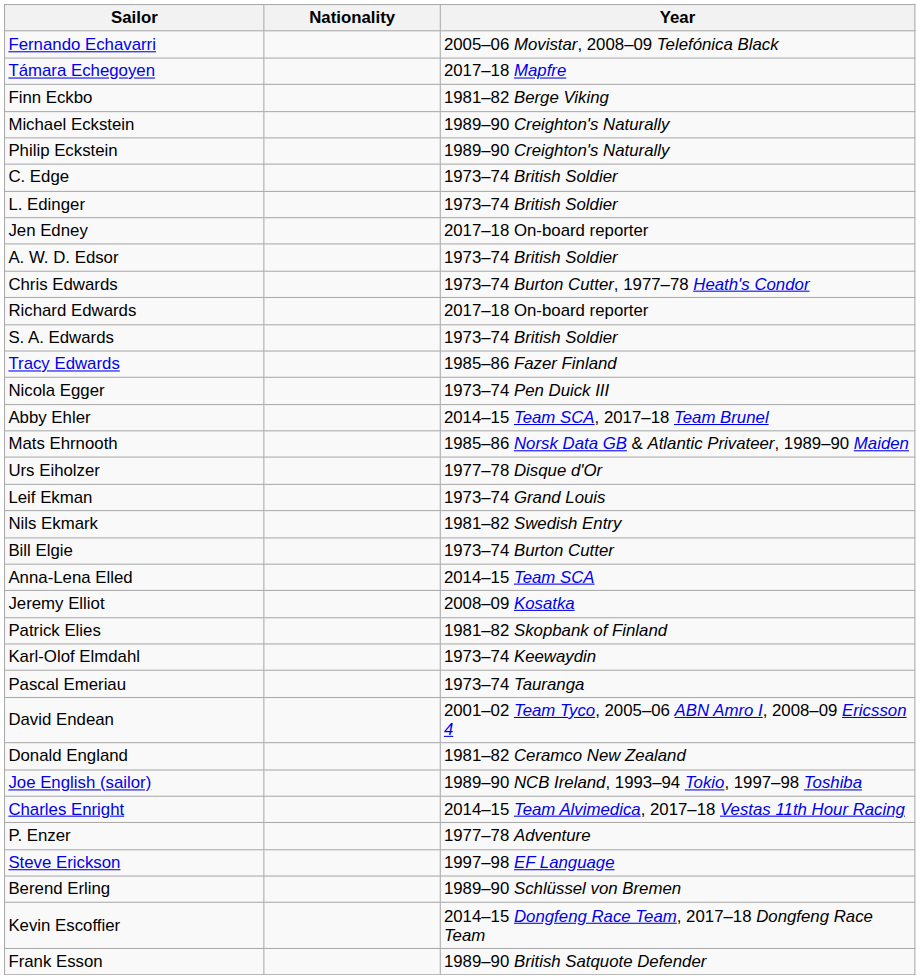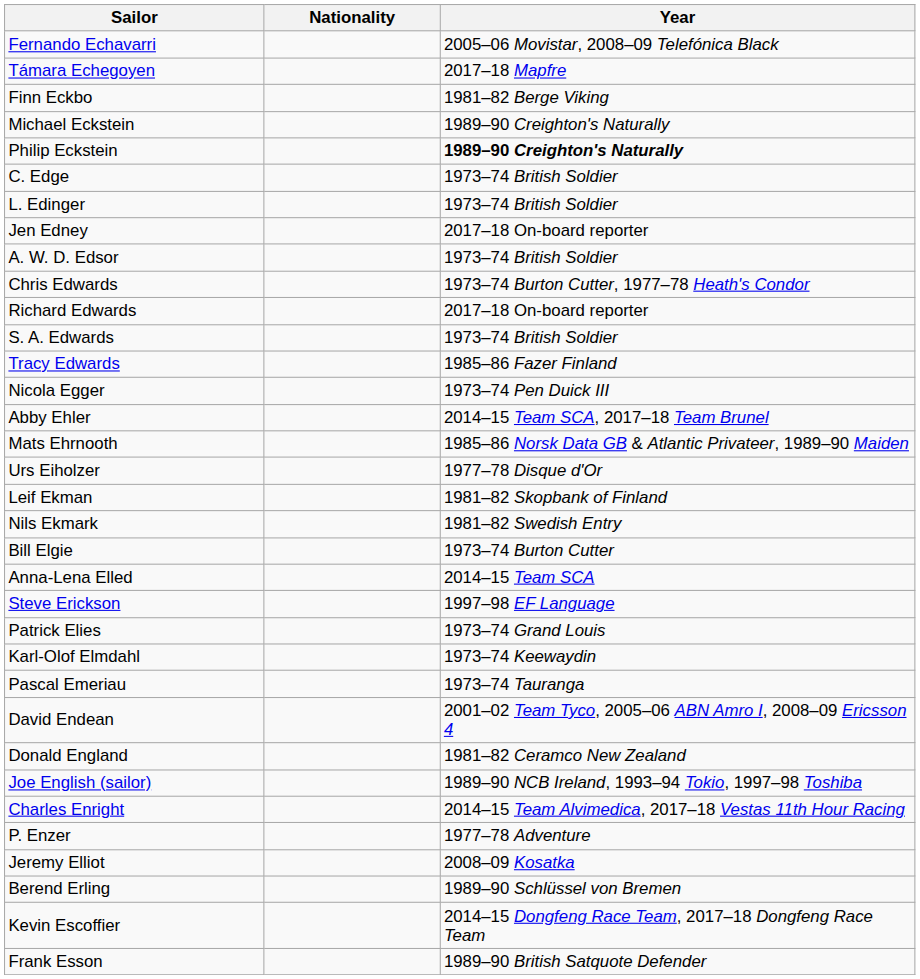 <table class=wikitable>
 <tr>
 <th style="width:15em">Sailor</th>
 <th style="width:10em">Nationality</th>
 <th>Year</th>
 </tr>
 <tr>
 <td><a href='#'>Fernando Echavarri</a></td>
 <td></td>
 <td>2005–06 <em>Movistar</em>, 2008–09 <em>Telefónica Black</em></td>
 </tr>
 <tr>
 <td><a href='#'>Támara Echegoyen</a></td>
 <td></td>
 <td>2017–18 <em><a href='#'>Mapfre</a></em></td>
 </tr>
 <tr>
 <td>Finn Eckbo</td>
 <td></td>
 <td>1981–82 <em>Berge Viking</em></td>
 </tr>
 <tr>
 <td>Michael Eckstein</td>
 <td></td>
 <td>1989–90 <em>Creighton's Naturally</em></td>
 </tr>
 <tr>
 <td>Philip Eckstein</td>
 <td></td>
-<td>1989–90 <em>Creighton's Naturally</em></td>
+<td><strong>1989–90 <em>Creighton's Naturally</em></strong></td>
 </tr>
 <tr>
 <td>C. Edge</td>
 <td></td>
 <td>1973–74 <em>British Soldier</em></td>
 </tr>
 <tr>
 <td>L. Edinger</td>
 <td></td>
 <td>1973–74 <em>British Soldier</em></td>
 </tr>
 <tr>
 <td>Jen Edney</td>
 <td></td>
 <td>2017–18 On-board reporter</td>
 </tr>
 <tr>
 <td>A. W. D. Edsor</td>
 <td></td>
 <td>1973–74 <em>British Soldier</em></td>
 </tr>
 <tr>
 <td>Chris Edwards</td>
 <td></td>
 <td>1973–74 <em>Burton Cutter</em>, 1977–78 <em><a href='#'>Heath's Condor</a></em></td>
 </tr>
 <tr>
 <td>Richard Edwards</td>
 <td></td>
 <td>2017–18 On-board reporter</td>
 </tr>
 <tr>
 <td>S. A. Edwards</td>
 <td></td>
 <td>1973–74 <em>British Soldier</em></td>
 </tr>
 <tr>
 <td><a href='#'>Tracy Edwards</a></td>
 <td></td>
 <td>1985–86 <em>Fazer Finland</em></td>
 </tr>
 <tr>
 <td>Nicola Egger</td>
 <td></td>
 <td>1973–74 <em>Pen Duick III</em></td>
 </tr>
 <tr>
 <td>Abby Ehler</td>
 <td></td>
 <td>2014–15 <em><a href='#'>Team SCA</a></em>, 2017–18 <em><a href='#'>Team Brunel</a></em></td>
 </tr>
 <tr>
 <td>Mats Ehrnooth</td>
 <td></td>
 <td>1985–86 <em><a href='#'>Norsk Data GB</a></em> & <em>Atlantic Privateer</em>, 1989–90 <em><a href='#'>Maiden</a></em></td>
 </tr>
 <tr>
 <td>Urs Eiholzer</td>
 <td></td>
 <td>1977–78 <em>Disque d'Or</em></td>
 </tr>
 <tr>
 <td>Leif Ekman</td>
 <td></td>
-<td>1973–74 <em>Grand Louis</em></td>
+<td>1981–82 <em>Skopbank of Finland</em></td>
 </tr>
 <tr>
 <td>Nils Ekmark</td>
 <td></td>
 <td>1981–82 <em>Swedish Entry</em></td>
 </tr>
 <tr>
 <td>Bill Elgie</td>
 <td></td>
 <td>1973–74 <em>Burton Cutter</em></td>
 </tr>
 <tr>
 <td>Anna-Lena Elled</td>
 <td></td>
 <td>2014–15 <em><a href='#'>Team SCA</a></em></td>
 </tr>
 <tr>
-<td>Jeremy Elliot</td>
+<td><a href='#'>Steve Erickson</a></td>
 <td></td>
-<td>2008–09 <em><a href='#'>Kosatka</a></em></td>
+<td>1997–98 <em><a href='#'>EF Language</a></em></td>
 </tr>
 <tr>
 <td>Patrick Elies</td>
 <td></td>
-<td>1981–82 <em>Skopbank of Finland</em></td>
+<td>1973–74 <em>Grand Louis</em></td>
 </tr>
 <tr>
 <td>Karl-Olof Elmdahl</td>
 <td></td>
 <td>1973–74 <em>Keewaydin</em></td>
 </tr>
 <tr>
 <td>Pascal Emeriau</td>
 <td></td>
 <td>1973–74 <em>Tauranga</em></td>
 </tr>
 <tr>
 <td>David Endean</td>
 <td></td>
 <td>2001–02 <em><a href='#'>Team Tyco</a></em>, 2005–06 <em><a href='#'>ABN Amro I</a></em>, 2008–09 <em><a href='#'>Ericsson 4</a></em></td>
 </tr>
 <tr>
 <td>Donald England</td>
 <td></td>
 <td>1981–82 <em>Ceramco New Zealand</em></td>
 </tr>
 <tr>
 <td><a href='#'>Joe English (sailor)</a></td>
 <td></td>
 <td>1989–90 <em>NCB Ireland</em>, 1993–94 <em><a href='#'>Tokio</a></em>, 1997–98 <em><a href='#'>Toshiba</a></em></td>
 </tr>
 <tr>
 <td><a href='#'>Charles Enright</a></td>
 <td></td>
 <td>2014–15 <em><a href='#'>Team Alvimedica</a></em>, 2017–18 <em><a href='#'>Vestas 11th Hour Racing</a></em></td>
 </tr>
 <tr>
 <td>P. Enzer</td>
 <td></td>
 <td>1977–78 <em>Adventure</em></td>
 </tr>
 <tr>
-<td><a href='#'>Steve Erickson</a></td>
+<td>Jeremy Elliot</td>
 <td></td>
-<td>1997–98 <em><a href='#'>EF Language</a></em></td>
+<td>2008–09 <em><a href='#'>Kosatka</a></em></td>
 </tr>
 <tr>
 <td>Berend Erling</td>
 <td></td>
 <td>1989–90 <em>Schlüssel von Bremen</em></td>
 </tr>
 <tr>
 <td>Kevin Escoffier</td>
 <td></td>
 <td>2014–15 <em><a href='#'>Dongfeng Race Team</a></em>, 2017–18 <em>Dongfeng Race Team</em></td>
 </tr>
 <tr>
 <td>Frank Esson</td>
 <td></td>
 <td>1989–90 <em>British Satquote Defender</em></td>
 </tr>
 </table>
